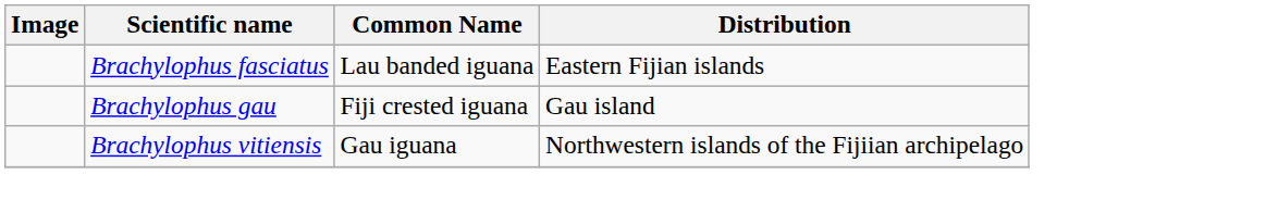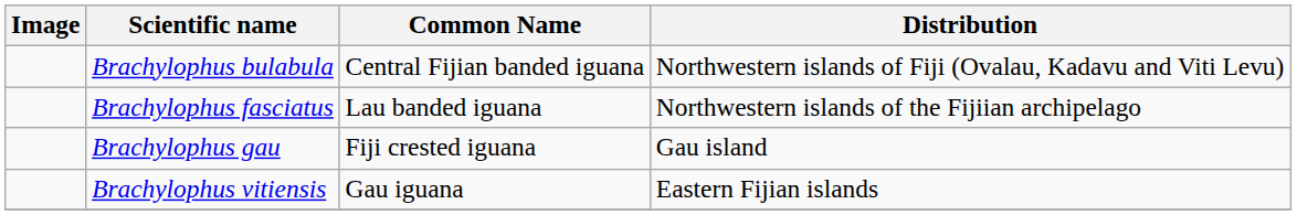 <table class="wikitable">
 <tr>
 <th>Image</th>
 <th>Scientific name</th>
 <th>Common Name</th>
 <th>Distribution</th>
 </tr>
 <tr>
 <td></td>
+<td><em><a href='#'>Brachylophus bulabula</a></em></td>
+<td>Central Fijian banded iguana</td>
+<td>Northwestern islands of Fiji (Ovalau, Kadavu and Viti Levu)</td>
+</tr>
+<tr>
+<td></td>
 <td><em><a href='#'>Brachylophus fasciatus</a></em></td>
 <td>Lau banded iguana</td>
-<td>Eastern Fijian islands</td>
+<td>Northwestern islands of the Fijiian archipelago</td>
 </tr>
 <tr>
 <td></td>
 <td><em><a href='#'>Brachylophus gau</a></em></td>
 <td>Fiji crested iguana</td>
 <td>Gau island</td>
 </tr>
 <tr>
 <td></td>
 <td><em><a href='#'>Brachylophus vitiensis</a></em></td>
 <td>Gau iguana</td>
-<td>Northwestern islands of the Fijiian archipelago</td>
+<td>Eastern Fijian islands</td>
 </tr>
 <tr>
 </tr>
 </table>
